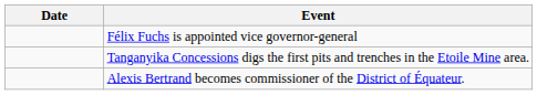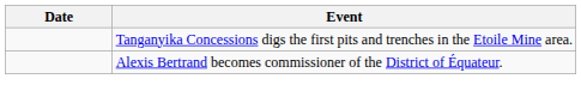 <table class=wikitable>
 <tr>
 <th style="width:7em">Date</th>
 <th>Event</th>
-</tr>
-<tr>
-<td></td>
-<td><a href='#'>Félix Fuchs</a> is appointed vice governor-general</td>
 </tr>
 <tr>
 <td></td>
 <td><a href='#'>Tanganyika Concessions</a> digs the first pits and trenches in the <a href='#'>Etoile Mine</a> area.</td>
 </tr>
 <tr>
 <td></td>
 <td><a href='#'>Alexis Bertrand</a> becomes commissioner of the <a href='#'>District of Équateur</a>.</td>
 </tr>
 </table>
